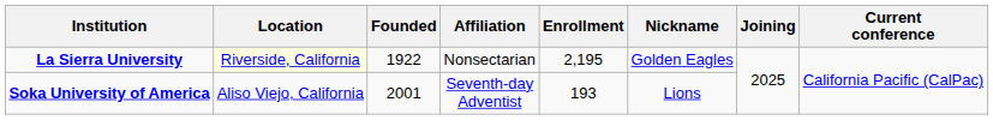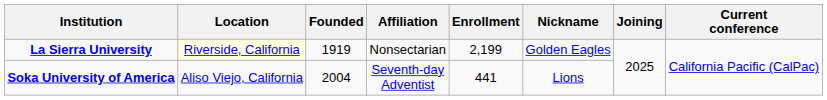 <table class="wikitable sortable" style="text-align: center">
 <tr>
 <th scope="col">Institution</th>
 <th scope="col">Location</th>
 <th scope="col">Founded</th>
 <th scope="col">Affiliation</th>
 <th scope="col">Enrollment</th>
 <th scope="col">Nickname</th>
 <th scope="col">Joining</th>
 <th scope="col">Current<br>conference</th>
 </tr>
 <tr>
 <td><strong><a href='#'>La Sierra University</a></strong></td>
 <td style="background: lightyellow;"><a href='#'>Riverside, California</a></td>
-<td>1922</td>
+<td>1919</td>
 <td>Nonsectarian</td>
-<td>2,195</td>
+<td>2,199</td>
 <td><a href='#'>Golden Eagles</a></td>
 <td rowspan=2>2025</td>
 <td rowspan=2><a href='#'>California Pacific (CalPac)</a></td>
 </tr>
 <tr>
 <td><strong><a href='#'>Soka University of America</a></strong></td>
 <td><a href='#'>Aliso Viejo, California</a></td>
-<td>2001</td>
+<td>2004</td>
 <td><a href='#'>Seventh-day<br>Adventist</a></td>
-<td>193</td>
+<td>441</td>
 <td><a href='#'>Lions</a></td>
 </tr>
 </table>
